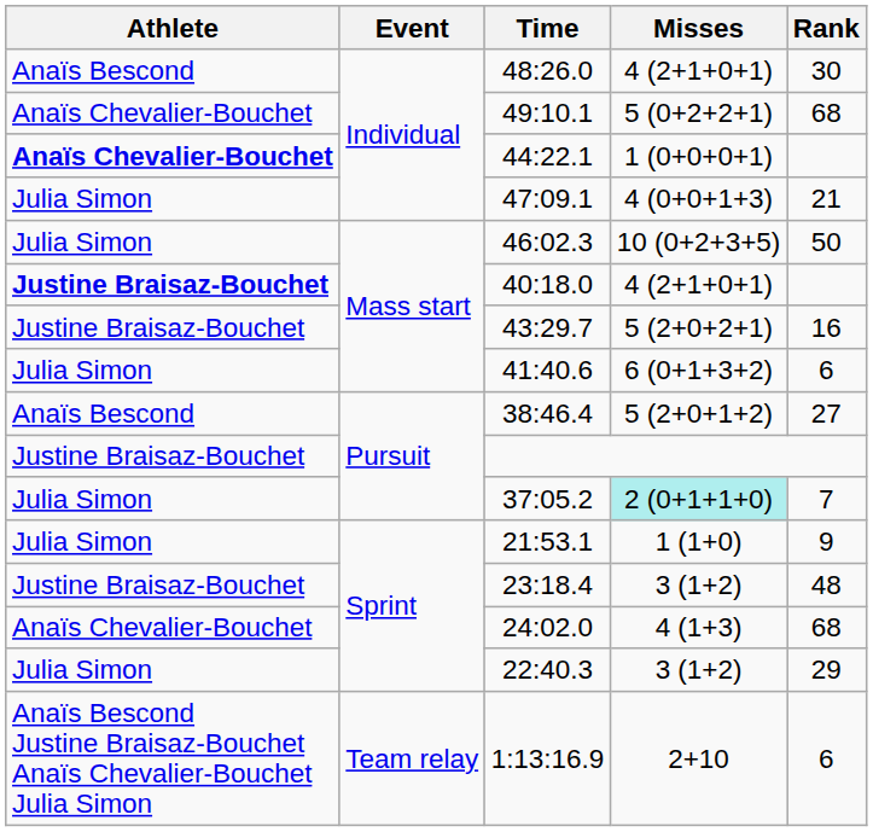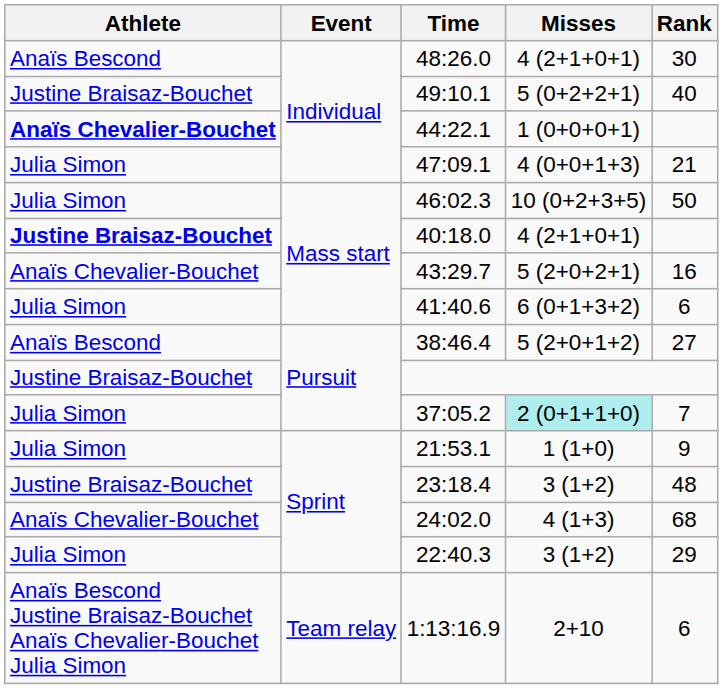 <table class="wikitable" style="font-size:90%;text-align:center;">
 <tr>
 <th>Athlete</th>
 <th>Event</th>
 <th>Time</th>
 <th>Misses</th>
 <th>Rank</th>
 </tr>
 <tr>
 <td align=left><a href='#'>Anaïs Bescond</a></td>
 <td align=left rowspan=4><a href='#'>Individual</a></td>
 <td>48:26.0</td>
 <td>4 (2+1+0+1)</td>
 <td>30</td>
 </tr>
 <tr>
-<td align=left><a href='#'>Anaïs Chevalier-Bouchet</a></td>
+<td align=left><a href='#'>Justine Braisaz-Bouchet</a></td>
 <td>49:10.1</td>
 <td>5 (0+2+2+1)</td>
-<td>68</td>
+<td>40</td>
 </tr>
 <tr>
 <td align=left><strong><a href='#'>Anaïs Chevalier-Bouchet</a></strong></td>
 <td>44:22.1</td>
 <td>1 (0+0+0+1)</td>
 <td></td>
 </tr>
 <tr>
 <td align=left><a href='#'>Julia Simon</a></td>
 <td>47:09.1</td>
 <td>4 (0+0+1+3)</td>
 <td>21</td>
 </tr>
 <tr>
 <td align=left><a href='#'>Julia Simon</a></td>
 <td align=left rowspan=4><a href='#'>Mass start</a></td>
 <td>46:02.3</td>
 <td>10 (0+2+3+5)</td>
 <td>50</td>
 </tr>
 <tr>
 <td align=left><strong><a href='#'>Justine Braisaz-Bouchet</a></strong></td>
 <td>40:18.0</td>
 <td>4 (2+1+0+1)</td>
 <td></td>
 </tr>
 <tr>
-<td align=left><a href='#'>Justine Braisaz-Bouchet</a></td>
+<td align=left><a href='#'>Anaïs Chevalier-Bouchet</a></td>
 <td>43:29.7</td>
 <td>5 (2+0+2+1)</td>
 <td>16</td>
 </tr>
 <tr>
 <td align=left><a href='#'>Julia Simon</a></td>
 <td>41:40.6</td>
 <td>6 (0+1+3+2)</td>
 <td>6</td>
 </tr>
 <tr>
 <td align=left><a href='#'>Anaïs Bescond</a></td>
 <td align=left rowspan=3><a href='#'>Pursuit</a></td>
 <td>38:46.4</td>
 <td>5 (2+0+1+2)</td>
 <td>27</td>
 </tr>
 <tr>
 <td align=left><a href='#'>Justine Braisaz-Bouchet</a></td>
 <td colspan=3></td>
 </tr>
 <tr>
 <td align=left><a href='#'>Julia Simon</a></td>
 <td>37:05.2</td>
 <td style="background: paleturquoise;">2 (0+1+1+0)</td>
 <td>7</td>
 </tr>
 <tr>
 <td align=left><a href='#'>Julia Simon</a></td>
 <td align=left rowspan=4><a href='#'>Sprint</a></td>
 <td>21:53.1</td>
 <td>1 (1+0)</td>
 <td>9</td>
 </tr>
 <tr>
 <td align=left><a href='#'>Justine Braisaz-Bouchet</a></td>
 <td>23:18.4</td>
 <td>3 (1+2)</td>
 <td>48</td>
 </tr>
 <tr>
 <td align=left><a href='#'>Anaïs Chevalier-Bouchet</a></td>
 <td>24:02.0</td>
 <td>4 (1+3)</td>
 <td>68</td>
 </tr>
 <tr>
 <td align=left><a href='#'>Julia Simon</a></td>
 <td>22:40.3</td>
 <td>3 (1+2)</td>
 <td>29</td>
 </tr>
 <tr>
 <td align=left><a href='#'>Anaïs Bescond</a><br><a href='#'>Justine Braisaz-Bouchet</a><br><a href='#'>Anaïs Chevalier-Bouchet</a><br><a href='#'>Julia Simon</a></td>
 <td align=left><a href='#'>Team relay</a></td>
 <td>1:13:16.9</td>
 <td>2+10</td>
 <td>6</td>
 </tr>
 </table>
